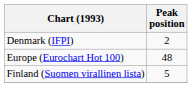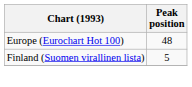 <table class="wikitable sortable">
 <tr>
 <th align="left">Chart (1993)</th>
 <th align="center">Peak<br>position</th>
-</tr>
-<tr>
-<td align="left">Denmark (<a href='#'>IFPI</a>)</td>
-<td align="center">2</td>
 </tr>
 <tr>
 <td align="left">Europe (<a href='#'>Eurochart Hot 100</a>)</td>
 <td align="center">48</td>
 </tr>
 <tr>
 <td align="left">Finland (<a href='#'>Suomen virallinen lista</a>)</td>
 <td align="center">5</td>
 </tr>
 <tr>
 </tr>
 </table>
